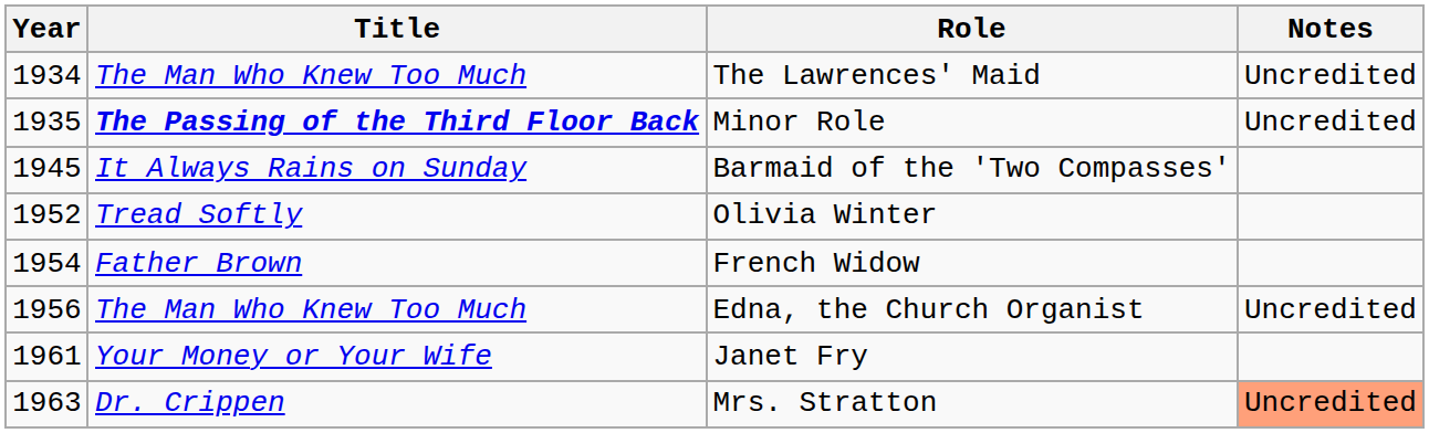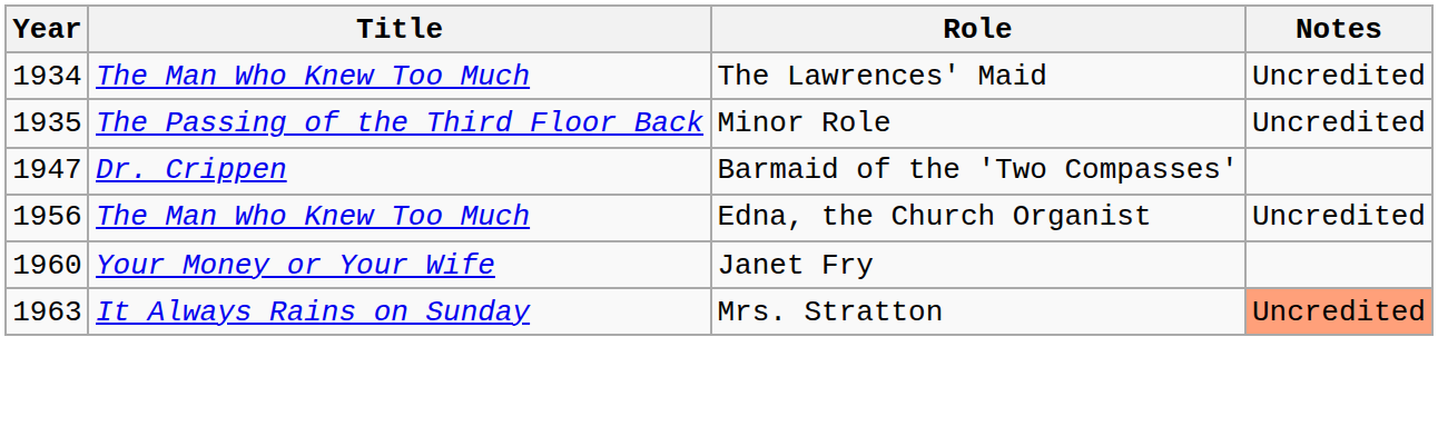 <table class="wikitable">
 <tr>
 <th>Year</th>
 <th>Title</th>
 <th>Role</th>
 <th>Notes</th>
 </tr>
 <tr>
 <td>1934</td>
 <td><em><a href='#'>The Man Who Knew Too Much</a></em></td>
 <td>The Lawrences' Maid</td>
 <td>Uncredited</td>
 </tr>
 <tr>
 <td>1935</td>
-<td><strong><em><a href='#'>The Passing of the Third Floor Back</a></em></strong></td>
+<td><em><a href='#'>The Passing of the Third Floor Back</a></em></td>
 <td>Minor Role</td>
 <td>Uncredited</td>
 </tr>
 <tr>
-<td>1945</td>
-<td><em><a href='#'>It Always Rains on Sunday</a></em></td>
+<td>1947</td>
+<td><em><a href='#'>Dr. Crippen</a></em></td>
 <td>Barmaid of the 'Two Compasses'</td>
-<td></td>
-</tr>
-<tr>
-<td>1952</td>
-<td><em><a href='#'>Tread Softly</a></em></td>
-<td>Olivia Winter</td>
-<td></td>
-</tr>
-<tr>
-<td>1954</td>
-<td><em><a href='#'>Father Brown</a></em></td>
-<td>French Widow</td>
 <td></td>
 </tr>
 <tr>
 <td>1956</td>
 <td><em><a href='#'>The Man Who Knew Too Much</a></em></td>
 <td>Edna, the Church Organist</td>
 <td>Uncredited</td>
 </tr>
 <tr>
-<td>1961</td>
+<td>1960</td>
 <td><em><a href='#'>Your Money or Your Wife</a></em></td>
 <td>Janet Fry</td>
 <td></td>
 </tr>
 <tr>
 <td>1963</td>
-<td><em><a href='#'>Dr. Crippen</a></em></td>
+<td><em><a href='#'>It Always Rains on Sunday</a></em></td>
 <td>Mrs. Stratton</td>
 <td style="background: lightsalmon;">Uncredited</td>
 </tr>
 </table>
